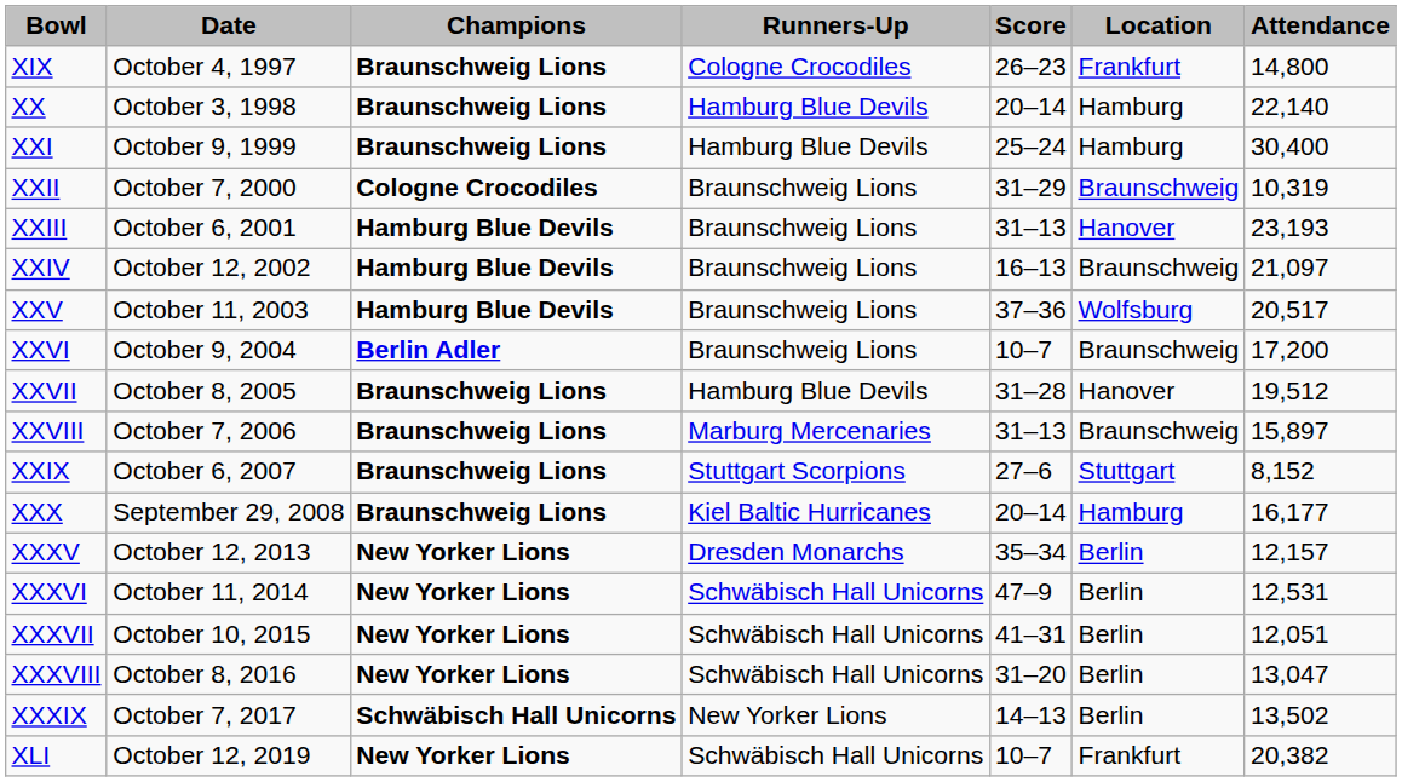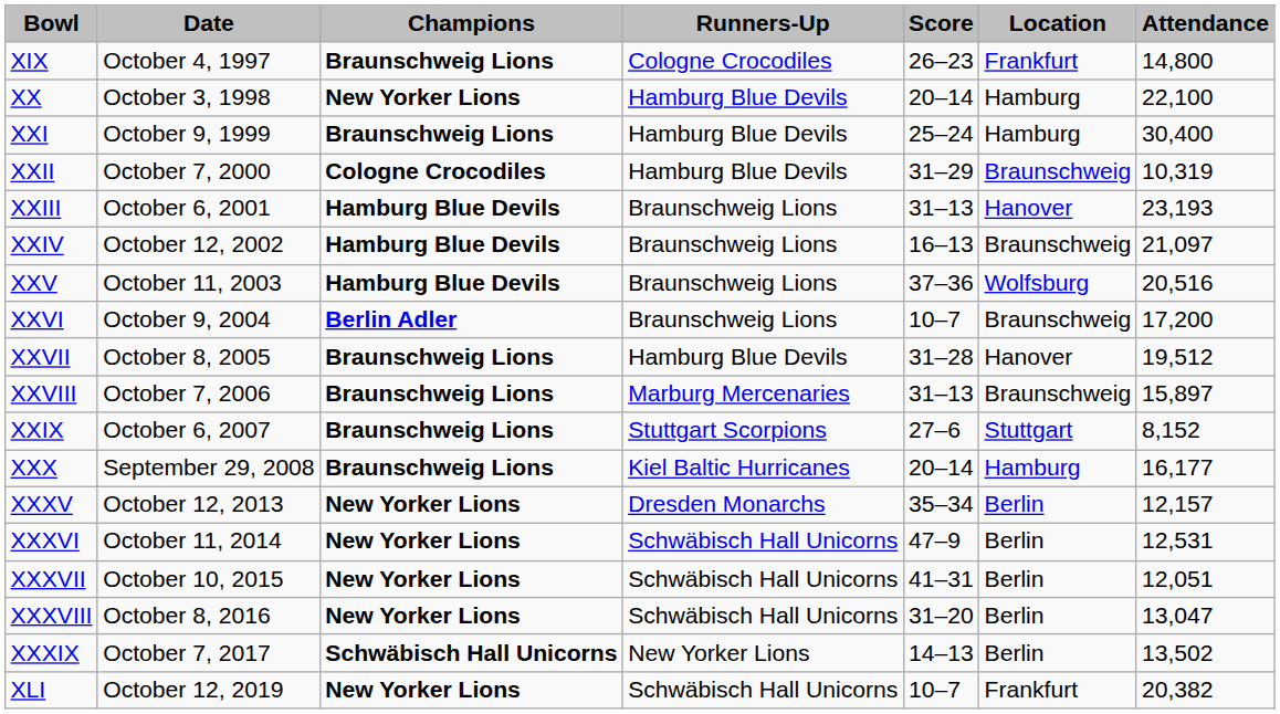 <table class="wikitable">
 <tr style="text-align:center; font-weight:bold; background:silver">
 <td>Bowl</td>
 <td>Date</td>
 <td>Champions</td>
 <td>Runners-Up</td>
 <td>Score</td>
 <td>Location</td>
 <td>Attendance</td>
 </tr>
 <tr>
 <td><a href='#'>XIX</a></td>
 <td>October 4, 1997</td>
 <td> <strong>Braunschweig Lions</strong></td>
 <td><a href='#'>Cologne Crocodiles</a></td>
 <td>26–23</td>
 <td><a href='#'>Frankfurt</a></td>
 <td>14,800</td>
 </tr>
 <tr>
 <td><a href='#'>XX</a></td>
 <td>October 3, 1998</td>
-<td> <strong>Braunschweig Lions</strong></td>
+<td> <strong>New Yorker Lions</strong></td>
 <td><a href='#'>Hamburg Blue Devils</a></td>
 <td>20–14</td>
 <td>Hamburg</td>
-<td>22,140</td>
+<td>22,100</td>
 </tr>
 <tr>
 <td><a href='#'>XXI</a></td>
 <td>October 9, 1999</td>
 <td><strong>Braunschweig Lions</strong></td>
 <td>Hamburg Blue Devils</td>
 <td>25–24</td>
 <td>Hamburg</td>
 <td>30,400</td>
 </tr>
 <tr>
 <td><a href='#'>XXII</a></td>
 <td>October 7, 2000</td>
 <td><strong>Cologne Crocodiles</strong></td>
-<td> Braunschweig Lions</td>
+<td>Hamburg Blue Devils</td>
 <td>31–29</td>
 <td><a href='#'>Braunschweig</a></td>
 <td>10,319</td>
 </tr>
 <tr>
 <td><a href='#'>XXIII</a></td>
 <td>October 6, 2001</td>
 <td><strong>Hamburg Blue Devils</strong></td>
 <td> Braunschweig Lions</td>
 <td>31–13</td>
 <td><a href='#'>Hanover</a></td>
 <td>23,193</td>
 </tr>
 <tr>
 <td><a href='#'>XXIV</a></td>
 <td>October 12, 2002</td>
 <td><strong>Hamburg Blue Devils</strong></td>
 <td> Braunschweig Lions</td>
 <td>16–13</td>
 <td>Braunschweig</td>
 <td>21,097</td>
 </tr>
 <tr>
 <td><a href='#'>XXV</a></td>
 <td>October 11, 2003</td>
 <td><strong>Hamburg Blue Devils</strong></td>
 <td> Braunschweig Lions</td>
 <td>37–36</td>
 <td><a href='#'>Wolfsburg</a></td>
-<td>20,517</td>
+<td>20,516</td>
 </tr>
 <tr>
 <td><a href='#'>XXVI</a></td>
 <td>October 9, 2004</td>
 <td><strong><a href='#'>Berlin Adler</a></strong></td>
 <td> Braunschweig Lions</td>
 <td>10–7</td>
 <td>Braunschweig</td>
 <td>17,200</td>
 </tr>
 <tr>
 <td><a href='#'>XXVII</a></td>
 <td>October 8, 2005</td>
 <td><strong>Braunschweig Lions</strong></td>
 <td>Hamburg Blue Devils</td>
 <td>31–28</td>
 <td>Hanover</td>
 <td>19,512</td>
 </tr>
 <tr>
 <td><a href='#'>XXVIII</a></td>
 <td>October 7, 2006</td>
 <td> <strong>Braunschweig Lions</strong></td>
 <td><a href='#'>Marburg Mercenaries</a></td>
 <td>31–13</td>
 <td>Braunschweig</td>
 <td>15,897</td>
 </tr>
 <tr>
 <td><a href='#'>XXIX</a></td>
 <td>October 6, 2007</td>
 <td><strong>Braunschweig Lions</strong></td>
 <td><a href='#'>Stuttgart Scorpions</a></td>
 <td>27–6</td>
 <td><a href='#'>Stuttgart</a></td>
 <td>8,152</td>
 </tr>
 <tr>
 <td><a href='#'>XXX</a></td>
 <td>September 29, 2008</td>
 <td><strong>Braunschweig Lions</strong></td>
 <td><a href='#'>Kiel Baltic Hurricanes</a></td>
 <td>20–14</td>
 <td><a href='#'>Hamburg</a></td>
 <td>16,177</td>
 </tr>
 <tr>
 <td><a href='#'>XXXV</a></td>
 <td>October 12, 2013</td>
 <td><strong>New Yorker Lions</strong></td>
 <td><a href='#'>Dresden Monarchs</a></td>
 <td>35–34</td>
 <td><a href='#'>Berlin</a></td>
 <td>12,157</td>
 </tr>
 <tr>
 <td><a href='#'>XXXVI</a></td>
 <td>October 11, 2014</td>
 <td><strong>New Yorker Lions</strong></td>
 <td><a href='#'>Schwäbisch Hall Unicorns</a></td>
 <td>47–9</td>
 <td>Berlin</td>
 <td>12,531</td>
 </tr>
 <tr>
 <td><a href='#'>XXXVII</a></td>
 <td>October 10, 2015</td>
 <td> <strong>New Yorker Lions</strong></td>
 <td>Schwäbisch Hall Unicorns</td>
 <td>41–31</td>
 <td>Berlin</td>
 <td>12,051</td>
 </tr>
 <tr>
 <td><a href='#'>XXXVIII</a></td>
 <td>October 8, 2016</td>
 <td><strong>New Yorker Lions</strong></td>
 <td>Schwäbisch Hall Unicorns</td>
 <td>31–20</td>
 <td>Berlin</td>
 <td>13,047</td>
 </tr>
 <tr>
 <td><a href='#'>XXXIX</a></td>
 <td>October 7, 2017</td>
 <td><strong>Schwäbisch Hall Unicorns</strong></td>
 <td> New Yorker Lions</td>
 <td>14–13</td>
 <td>Berlin</td>
 <td>13,502</td>
 </tr>
 <tr>
 <td><a href='#'>XLI</a></td>
 <td>October 12, 2019</td>
 <td><strong>New Yorker Lions</strong></td>
 <td>Schwäbisch Hall Unicorns</td>
 <td>10–7</td>
 <td>Frankfurt</td>
 <td>20,382</td>
 </tr>
 </table>
